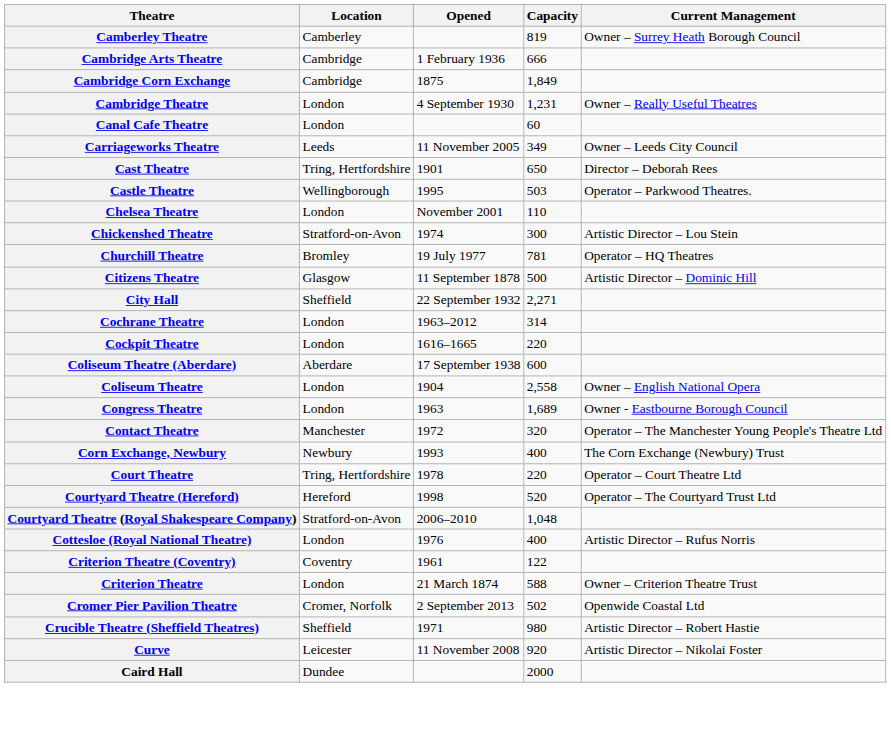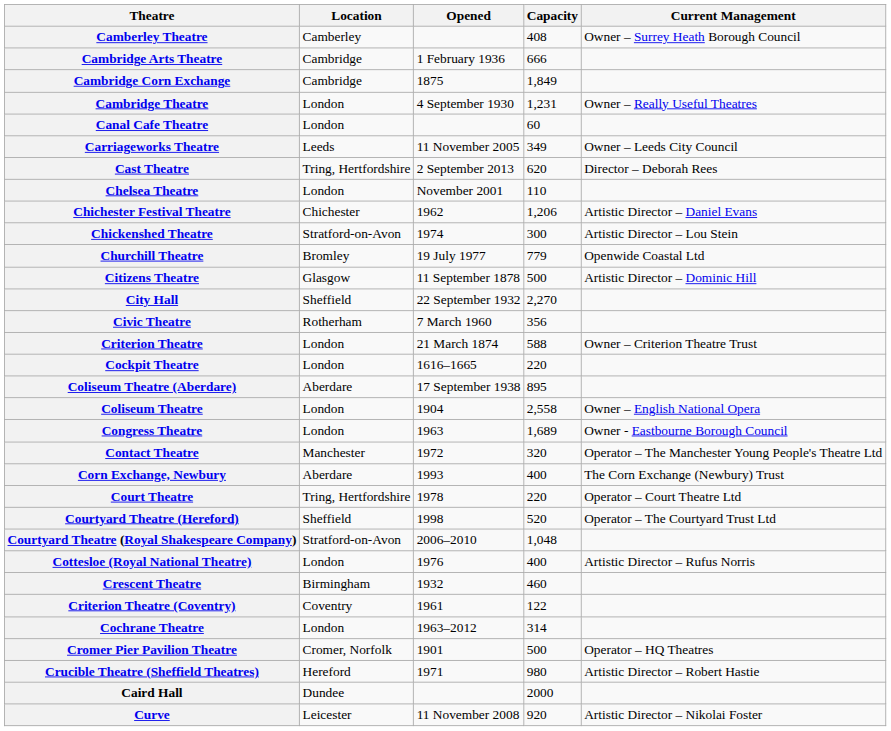 <table class="wikitable" style="font-size:96%; text-align: left">
 <tr>
 <th>Theatre</th>
 <th>Location</th>
 <th>Opened</th>
 <th>Capacity</th>
 <th>Current Management</th>
 </tr>
 <tr>
 <th><a href='#'>Camberley Theatre</a></th>
 <td>Camberley</td>
 <td></td>
-<td>819</td>
+<td>408</td>
 <td>Owner – <a href='#'>Surrey Heath</a> Borough Council</td>
 </tr>
 <tr>
 <th><a href='#'>Cambridge Arts Theatre</a></th>
 <td>Cambridge</td>
 <td>1 February 1936</td>
 <td>666</td>
 <td></td>
 </tr>
 <tr>
 <th><a href='#'>Cambridge Corn Exchange</a></th>
 <td>Cambridge</td>
 <td>1875</td>
 <td>1,849</td>
 <td></td>
 </tr>
 <tr>
 <th><a href='#'>Cambridge Theatre</a></th>
 <td>London</td>
 <td>4 September 1930</td>
 <td>1,231</td>
 <td>Owner – <a href='#'>Really Useful Theatres</a></td>
 </tr>
 <tr>
 <th><a href='#'>Canal Cafe Theatre</a></th>
 <td>London</td>
 <td></td>
 <td>60</td>
 <td></td>
 </tr>
 <tr>
 <th><a href='#'>Carriageworks Theatre</a></th>
 <td>Leeds</td>
 <td>11 November 2005</td>
 <td>349</td>
 <td>Owner – Leeds City Council</td>
 </tr>
 <tr>
 <th><a href='#'>Cast Theatre</a></th>
 <td>Tring, Hertfordshire</td>
-<td>1901</td>
-<td>650</td>
+<td>2 September 2013</td>
+<td>620</td>
 <td>Director – Deborah Rees</td>
-</tr>
-<tr>
-<th><a href='#'>Castle Theatre</a></th>
-<td>Wellingborough</td>
-<td>1995</td>
-<td>503</td>
-<td>Operator – Parkwood Theatres.</td>
 </tr>
 <tr>
 <th><a href='#'>Chelsea Theatre</a></th>
 <td>London</td>
 <td>November 2001</td>
 <td>110</td>
 <td></td>
+</tr>
+<tr>
+<th><a href='#'>Chichester Festival Theatre</a></th>
+<td>Chichester</td>
+<td>1962</td>
+<td>1,206</td>
+<td>Artistic Director – <a href='#'>Daniel Evans</a></td>
 </tr>
 <tr>
 <th><a href='#'>Chickenshed Theatre</a></th>
 <td>Stratford-on-Avon</td>
 <td>1974</td>
 <td>300</td>
 <td>Artistic Director – Lou Stein</td>
 </tr>
 <tr>
 <th><a href='#'>Churchill Theatre</a></th>
 <td>Bromley</td>
 <td>19 July 1977</td>
-<td>781</td>
-<td>Operator – HQ Theatres</td>
+<td>779</td>
+<td>Openwide Coastal Ltd</td>
 </tr>
 <tr>
 <th><a href='#'>Citizens Theatre</a></th>
 <td>Glasgow</td>
 <td>11 September 1878</td>
 <td>500</td>
 <td>Artistic Director – <a href='#'>Dominic Hill</a></td>
 </tr>
 <tr>
 <th><a href='#'>City Hall</a></th>
 <td>Sheffield</td>
 <td>22 September 1932</td>
-<td>2,271</td>
+<td>2,270</td>
 <td></td>
 </tr>
 <tr>
-<th><a href='#'>Cochrane Theatre</a></th>
+<th><a href='#'>Civic Theatre</a></th>
+<td>Rotherham</td>
+<td>7 March 1960</td>
+<td>356</td>
+<td></td>
+</tr>
+<tr>
+<th><a href='#'>Criterion Theatre</a></th>
 <td>London</td>
-<td>1963–2012</td>
-<td>314</td>
-<td></td>
+<td>21 March 1874</td>
+<td>588</td>
+<td>Owner – Criterion Theatre Trust</td>
 </tr>
 <tr>
 <th><a href='#'>Cockpit Theatre</a></th>
 <td>London</td>
 <td>1616–1665</td>
 <td>220</td>
 <td></td>
 </tr>
 <tr>
 <th><a href='#'>Coliseum Theatre (Aberdare)</a></th>
 <td>Aberdare</td>
 <td>17 September 1938</td>
-<td>600</td>
+<td>895</td>
 <td></td>
 </tr>
 <tr>
 <th><a href='#'>Coliseum Theatre</a></th>
 <td>London</td>
 <td>1904</td>
 <td>2,558</td>
 <td>Owner – <a href='#'>English National Opera</a></td>
 </tr>
 <tr>
 <th><a href='#'>Congress Theatre</a></th>
 <td>London</td>
 <td>1963</td>
 <td>1,689</td>
 <td>Owner - <a href='#'>Eastbourne Borough Council</a></td>
 </tr>
 <tr>
 <th><a href='#'>Contact Theatre</a></th>
 <td>Manchester</td>
 <td>1972</td>
 <td>320</td>
 <td>Operator – The Manchester Young People's Theatre Ltd</td>
 </tr>
 <tr>
 <th><a href='#'>Corn Exchange, Newbury</a></th>
-<td>Newbury</td>
+<td>Aberdare</td>
 <td>1993</td>
 <td>400</td>
 <td>The Corn Exchange (Newbury) Trust</td>
 </tr>
 <tr>
 <th><a href='#'>Court Theatre</a></th>
 <td>Tring, Hertfordshire</td>
 <td>1978</td>
 <td>220</td>
 <td>Operator – Court Theatre Ltd</td>
 </tr>
 <tr>
 <th><a href='#'>Courtyard Theatre (Hereford)</a></th>
-<td>Hereford</td>
+<td>Sheffield</td>
 <td>1998</td>
 <td>520</td>
 <td>Operator – The Courtyard Trust Ltd</td>
 </tr>
 <tr>
 <th><a href='#'>Courtyard Theatre</a> (<a href='#'>Royal Shakespeare Company</a>)</th>
 <td>Stratford-on-Avon</td>
 <td>2006–2010</td>
 <td>1,048</td>
 <td></td>
 </tr>
 <tr>
 <th><a href='#'>Cottesloe (Royal National Theatre)</a></th>
 <td>London</td>
 <td>1976</td>
 <td>400</td>
 <td>Artistic Director – Rufus Norris</td>
 </tr>
 <tr>
+<th><a href='#'>Crescent Theatre</a></th>
+<td>Birmingham</td>
+<td>1932</td>
+<td>460</td>
+<td></td>
+</tr>
+<tr>
 <th><a href='#'>Criterion Theatre (Coventry)</a></th>
 <td>Coventry</td>
 <td>1961</td>
 <td>122</td>
 <td></td>
 </tr>
 <tr>
-<th><a href='#'>Criterion Theatre</a></th>
+<th><a href='#'>Cochrane Theatre</a></th>
 <td>London</td>
-<td>21 March 1874</td>
-<td>588</td>
-<td>Owner – Criterion Theatre Trust</td>
+<td>1963–2012</td>
+<td>314</td>
+<td></td>
 </tr>
 <tr>
 <th><a href='#'>Cromer Pier Pavilion Theatre</a></th>
 <td>Cromer, Norfolk</td>
-<td>2 September 2013</td>
-<td>502</td>
-<td>Openwide Coastal Ltd</td>
+<td>1901</td>
+<td>500</td>
+<td>Operator – HQ Theatres</td>
 </tr>
 <tr>
 <th><a href='#'>Crucible Theatre (Sheffield Theatres)</a></th>
-<td>Sheffield</td>
+<td>Hereford</td>
 <td>1971</td>
 <td>980</td>
 <td>Artistic Director – Robert Hastie</td>
+</tr>
+<tr>
+<th>Caird Hall</th>
+<td>Dundee</td>
+<td></td>
+<td>2000</td>
+<td></td>
 </tr>
 <tr>
 <th><a href='#'>Curve</a></th>
 <td>Leicester</td>
 <td>11 November 2008</td>
 <td>920</td>
 <td>Artistic Director – Nikolai Foster</td>
 </tr>
-<tr>
-<th>Caird Hall</th>
-<td>Dundee</td>
-<td></td>
-<td>2000</td>
-<td></td>
-</tr>
 </table>
